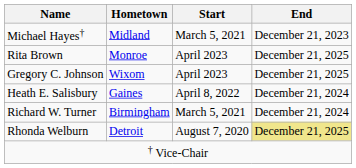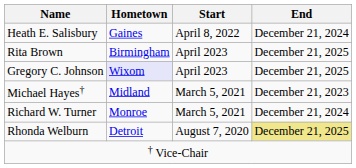 <table class=wikitable>
 <tr>
 <th scope=col>Name</th>
 <th scope=col>Hometown</th>
 <th scope=col>Start</th>
 <th scope=col>End</th>
 </tr>
 <tr>
+<td>Heath E. Salisbury</td>
+<td><a href='#'>Gaines</a></td>
+<td>April 8, 2022</td>
+<td>December 21, 2024</td>
+</tr>
+<tr>
+<td>Rita Brown</td>
+<td><a href='#'>Birmingham</a></td>
+<td>April 2023</td>
+<td>December 21, 2025</td>
+</tr>
+<tr>
+<td>Gregory C. Johnson</td>
+<td style="background: lavender;"><a href='#'>Wixom</a></td>
+<td>April 2023</td>
+<td>December 21, 2025</td>
+</tr>
+<tr>
 <td>Michael Hayes<sup>†</sup></td>
 <td><a href='#'>Midland</a></td>
 <td>March 5, 2021</td>
 <td>December 21, 2023</td>
 </tr>
 <tr>
-<td>Rita Brown</td>
+<td>Richard W. Turner</td>
 <td><a href='#'>Monroe</a></td>
-<td>April 2023</td>
-<td>December 21, 2025</td>
-</tr>
-<tr>
-<td>Gregory C. Johnson</td>
-<td><a href='#'>Wixom</a></td>
-<td>April 2023</td>
-<td>December 21, 2025</td>
-</tr>
-<tr>
-<td>Heath E. Salisbury</td>
-<td><a href='#'>Gaines</a></td>
-<td>April 8, 2022</td>
-<td>December 21, 2024</td>
-</tr>
-<tr>
-<td>Richard W. Turner</td>
-<td><a href='#'>Birmingham</a></td>
 <td>March 5, 2021</td>
 <td>December 21, 2024</td>
 </tr>
 <tr>
 <td>Rhonda Welburn</td>
 <td><a href='#'>Detroit</a></td>
 <td>August 7, 2020</td>
 <td style="background: khaki;">December 21, 2025</td>
 </tr>
 <tr>
 <td colspan="4" align="center"><sup>†</sup> Vice-Chair</td>
 </tr>
 </table>
